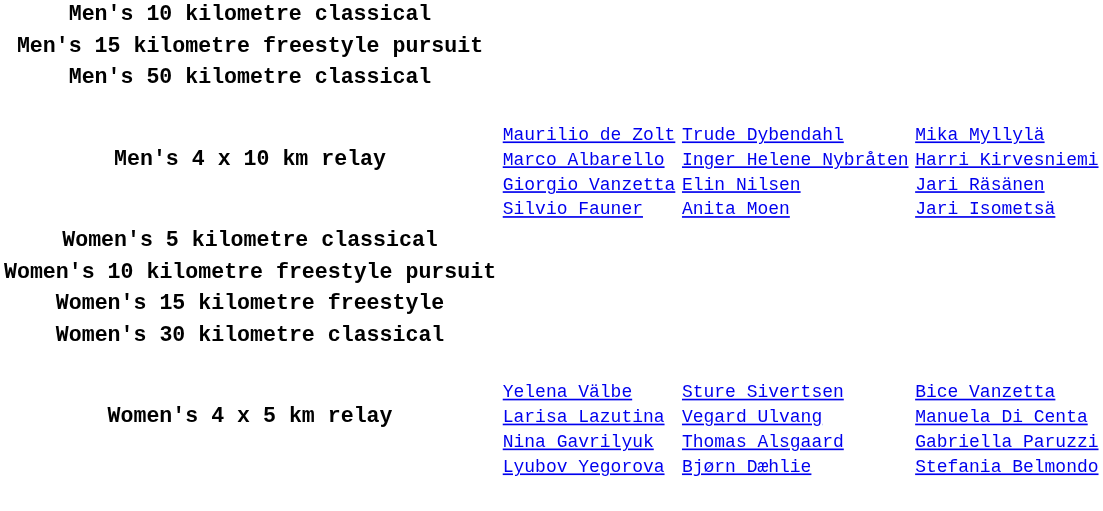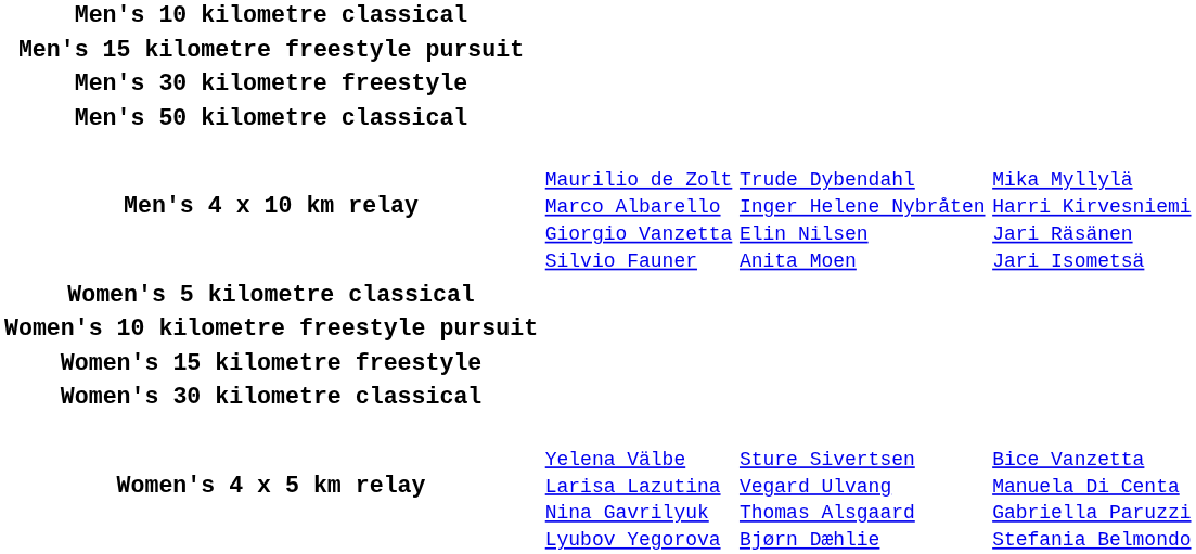 <table>
 <tr>
 <th scope="row">Men's 10 kilometre classical<br></th>
 <td></td>
 <td></td>
 <td></td>
 </tr>
 <tr>
 <th scope="row">Men's 15 kilometre freestyle pursuit<br></th>
+<td></td>
+<td></td>
+<td></td>
+</tr>
+<tr>
+<th scope="row">Men's 30 kilometre freestyle<br></th>
 <td></td>
 <td></td>
 <td></td>
 </tr>
 <tr>
 <th scope="row">Men's 50 kilometre classical<br></th>
 <td></td>
 <td></td>
 <td></td>
 </tr>
 <tr>
 <th scope="row">Men's 4 x 10 km relay<br></th>
 <td><br><small><a href='#'>Maurilio de Zolt</a><br><a href='#'>Marco Albarello</a><br><a href='#'>Giorgio Vanzetta</a><br><a href='#'>Silvio Fauner</a></small></td>
 <td><br><small><a href='#'>Trude Dybendahl</a><br><a href='#'>Inger Helene Nybråten</a><br><a href='#'>Elin Nilsen</a><br><a href='#'>Anita Moen</a></small></td>
 <td><br><small><a href='#'>Mika Myllylä</a><br><a href='#'>Harri Kirvesniemi</a><br><a href='#'>Jari Räsänen</a><br><a href='#'>Jari Isometsä</a></small></td>
 </tr>
 <tr>
 <th scope="row">Women's 5 kilometre classical<br></th>
 <td></td>
 <td></td>
 <td></td>
 </tr>
 <tr>
 <th scope="row">Women's 10 kilometre freestyle pursuit<br></th>
 <td></td>
 <td></td>
 <td></td>
 </tr>
 <tr>
 <th scope="row">Women's 15 kilometre freestyle<br></th>
 <td></td>
 <td></td>
 <td></td>
 </tr>
 <tr>
 <th scope="row">Women's 30 kilometre classical<br></th>
 <td></td>
 <td></td>
 <td></td>
 </tr>
 <tr>
 <th scope="row">Women's 4 x 5 km relay<br></th>
 <td><br><small><a href='#'>Yelena Välbe</a><br><a href='#'>Larisa Lazutina</a><br><a href='#'>Nina Gavrilyuk</a><br><a href='#'>Lyubov Yegorova</a></small></td>
 <td><br><small><a href='#'>Sture Sivertsen</a><br><a href='#'>Vegard Ulvang</a><br><a href='#'>Thomas Alsgaard</a><br><a href='#'>Bjørn Dæhlie</a></small></td>
 <td><br><small><a href='#'>Bice Vanzetta</a><br><a href='#'>Manuela Di Centa</a><br><a href='#'>Gabriella Paruzzi</a><br><a href='#'>Stefania Belmondo</a></small></td>
 </tr>
 </table>
